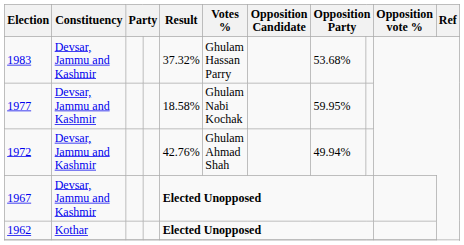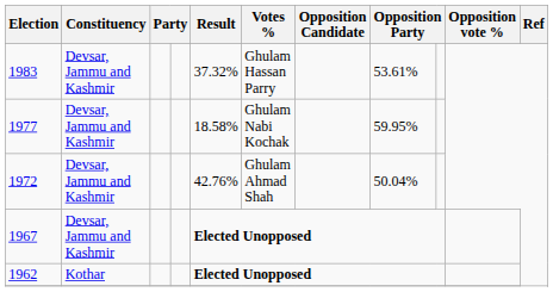 <table class="wikitable sortable">
 <tr>
 <th>Election</th>
 <th>Constituency</th>
 <th colspan="2">Party</th>
 <th>Result</th>
 <th>Votes %</th>
 <th>Opposition Candidate</th>
 <th colspan="2">Opposition Party</th>
 <th>Opposition vote %</th>
 <th>Ref</th>
 </tr>
 <tr>
 <td><a href='#'>1983</a></td>
 <td><a href='#'>Devsar, Jammu and Kashmir</a></td>
 <td></td>
 <td></td>
 <td>37.32%</td>
 <td>Ghulam Hassan Parry</td>
 <td></td>
-<td>53.68%</td>
+<td>53.61%</td>
 <td></td>
 </tr>
 <tr>
 <td><a href='#'>1977</a></td>
 <td><a href='#'>Devsar, Jammu and Kashmir</a></td>
 <td></td>
 <td></td>
 <td>18.58%</td>
 <td>Ghulam Nabi Kochak</td>
 <td></td>
 <td>59.95%</td>
 <td></td>
 </tr>
 <tr>
 <td><a href='#'>1972</a></td>
 <td><a href='#'>Devsar, Jammu and Kashmir</a></td>
 <td></td>
 <td></td>
 <td>42.76%</td>
 <td>Ghulam Ahmad Shah</td>
 <td></td>
-<td>49.94%</td>
+<td>50.04%</td>
 <td></td>
 </tr>
 <tr>
 <td><a href='#'>1967</a></td>
 <td><a href='#'>Devsar, Jammu and Kashmir</a></td>
 <td></td>
 <td></td>
 <td colspan=5><strong>Elected Unopposed</strong></td>
 <td></td>
 </tr>
 <tr>
 <td><a href='#'>1962</a></td>
 <td><a href='#'>Kothar</a></td>
 <td></td>
 <td></td>
 <td colspan=5><strong>Elected Unopposed</strong></td>
 <td></td>
 </tr>
 <tr>
 </tr>
 </table>
